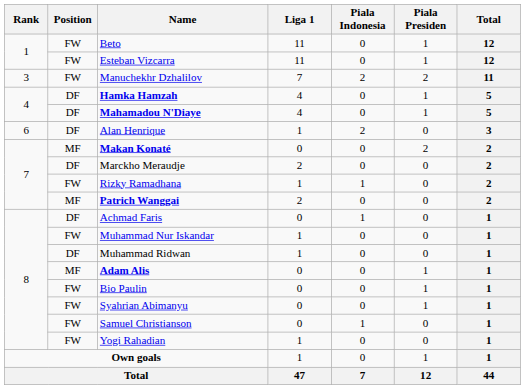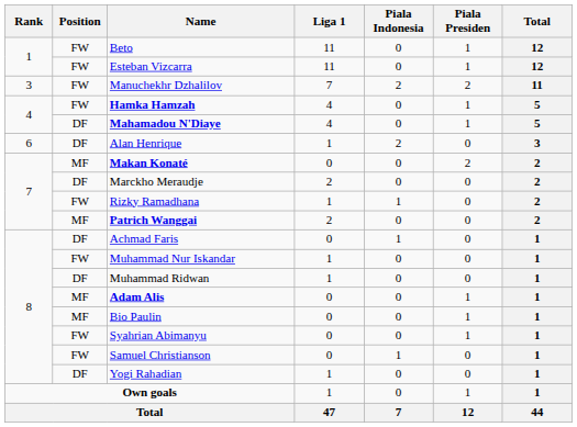 <table class="wikitable" style="text-align: center;">
 <tr>
 <th style="width:56px;">Rank</th>
 <th style="width:64px;">Position</th>
 <th style="width:240px;">Name</th>
 <th style="width:84px;">Liga 1</th>
 <th style="width:84px;">Piala Indonesia</th>
 <th style="width:84px;">Piala Presiden</th>
 <th style="width:84px;"><strong>Total</strong></th>
 </tr>
 <tr>
 <td rowspan="2">1</td>
 <td>FW</td>
 <td align=left> <a href='#'>Beto</a></td>
 <td>11</td>
 <td>0</td>
 <td>1</td>
 <th>12</th>
 </tr>
 <tr>
 <td>FW</td>
 <td align=left> <a href='#'>Esteban Vizcarra</a></td>
 <td>11</td>
 <td>0</td>
 <td>1</td>
 <th>12</th>
 </tr>
 <tr>
 <td>3</td>
 <td>FW</td>
 <td align=left> <a href='#'>Manuchekhr Dzhalilov</a></td>
 <td>7</td>
 <td>2</td>
 <td>2</td>
 <th>11</th>
 </tr>
 <tr>
 <td rowspan="2">4</td>
-<td>DF</td>
+<td>FW</td>
 <td align=left> <strong><a href='#'>Hamka Hamzah</a></strong></td>
 <td>4</td>
 <td>0</td>
 <td>1</td>
 <th>5</th>
 </tr>
 <tr>
 <td>DF</td>
 <td align=left> <strong><a href='#'>Mahamadou N'Diaye</a></strong></td>
 <td>4</td>
 <td>0</td>
 <td>1</td>
 <th>5</th>
 </tr>
 <tr>
 <td>6</td>
 <td>DF</td>
 <td align=left> <a href='#'>Alan Henrique</a></td>
 <td>1</td>
 <td>2</td>
 <td>0</td>
 <th>3</th>
 </tr>
 <tr>
 <td rowspan="4">7</td>
 <td>MF</td>
 <td align=left> <strong><a href='#'>Makan Konaté</a></strong></td>
 <td>0</td>
 <td>0</td>
 <td>2</td>
 <th>2</th>
 </tr>
 <tr>
 <td>DF</td>
 <td align=left> Marckho Meraudje</td>
 <td>2</td>
 <td>0</td>
 <td>0</td>
 <th>2</th>
 </tr>
 <tr>
 <td>FW</td>
 <td align=left> <a href='#'>Rizky Ramadhana</a></td>
 <td>1</td>
 <td>1</td>
 <td>0</td>
 <th>2</th>
 </tr>
 <tr>
 <td>MF</td>
 <td align=left> <strong><a href='#'>Patrich Wanggai</a></strong></td>
 <td>2</td>
 <td>0</td>
 <td>0</td>
 <th>2</th>
 </tr>
 <tr>
 <td rowspan="8">8</td>
 <td>DF</td>
 <td align=left> <a href='#'>Achmad Faris</a></td>
 <td>0</td>
 <td>1</td>
 <td>0</td>
 <th>1</th>
 </tr>
 <tr>
 <td>FW</td>
 <td align=left> <a href='#'>Muhammad Nur Iskandar</a></td>
 <td>1</td>
 <td>0</td>
 <td>0</td>
 <th>1</th>
 </tr>
 <tr>
 <td>DF</td>
 <td align=left> Muhammad Ridwan</td>
 <td>1</td>
 <td>0</td>
 <td>0</td>
 <th>1</th>
 </tr>
 <tr>
 <td>MF</td>
 <td align=left> <strong><a href='#'>Adam Alis</a></strong></td>
 <td>0</td>
 <td>0</td>
 <td>1</td>
 <th>1</th>
 </tr>
 <tr>
-<td>FW</td>
+<td>MF</td>
 <td align=left> <a href='#'>Bio Paulin</a></td>
 <td>0</td>
 <td>0</td>
 <td>1</td>
 <th>1</th>
 </tr>
 <tr>
 <td>FW</td>
 <td align=left> <a href='#'>Syahrian Abimanyu</a></td>
 <td>0</td>
 <td>0</td>
 <td>1</td>
 <th>1</th>
 </tr>
 <tr>
 <td>FW</td>
 <td align=left> <a href='#'>Samuel Christianson</a></td>
 <td>0</td>
 <td>1</td>
 <td>0</td>
 <th>1</th>
 </tr>
 <tr>
-<td>FW</td>
+<td>DF</td>
 <td align=left> <a href='#'>Yogi Rahadian</a></td>
 <td>1</td>
 <td>0</td>
 <td>0</td>
 <th>1</th>
 </tr>
 <tr>
 <td colspan="3"><strong>Own goals</strong></td>
 <td>1</td>
 <td>0</td>
 <td>1</td>
 <th>1</th>
 </tr>
 <tr>
 <th colspan="3">Total</th>
 <th>47</th>
 <th>7</th>
 <th>12</th>
 <th>44</th>
 </tr>
 </table>
